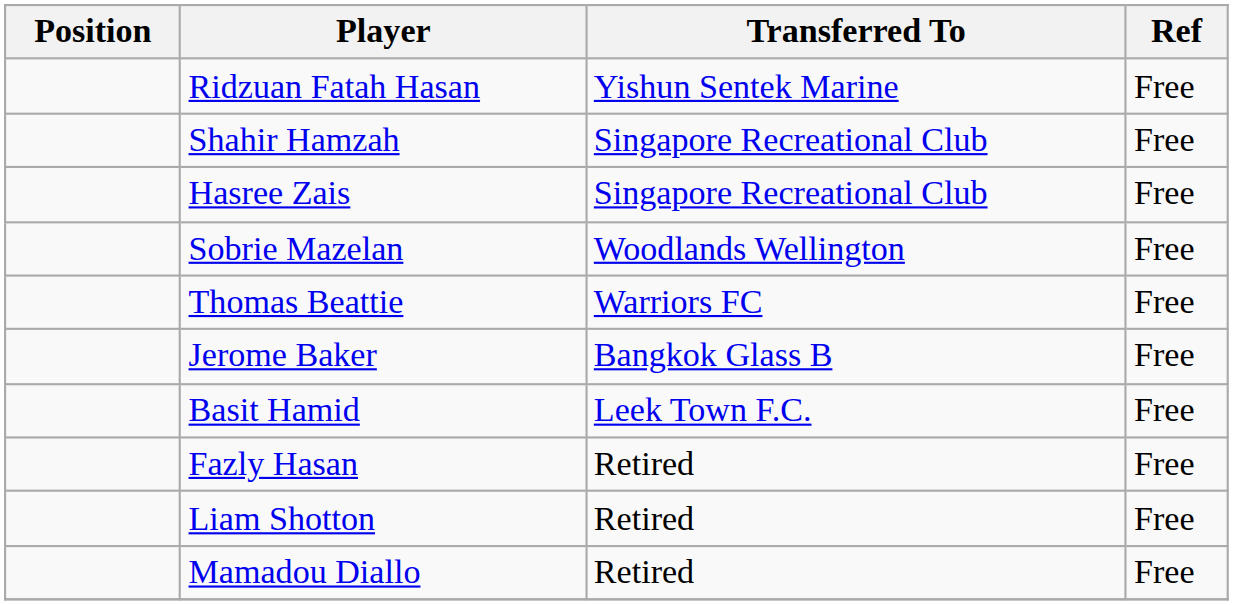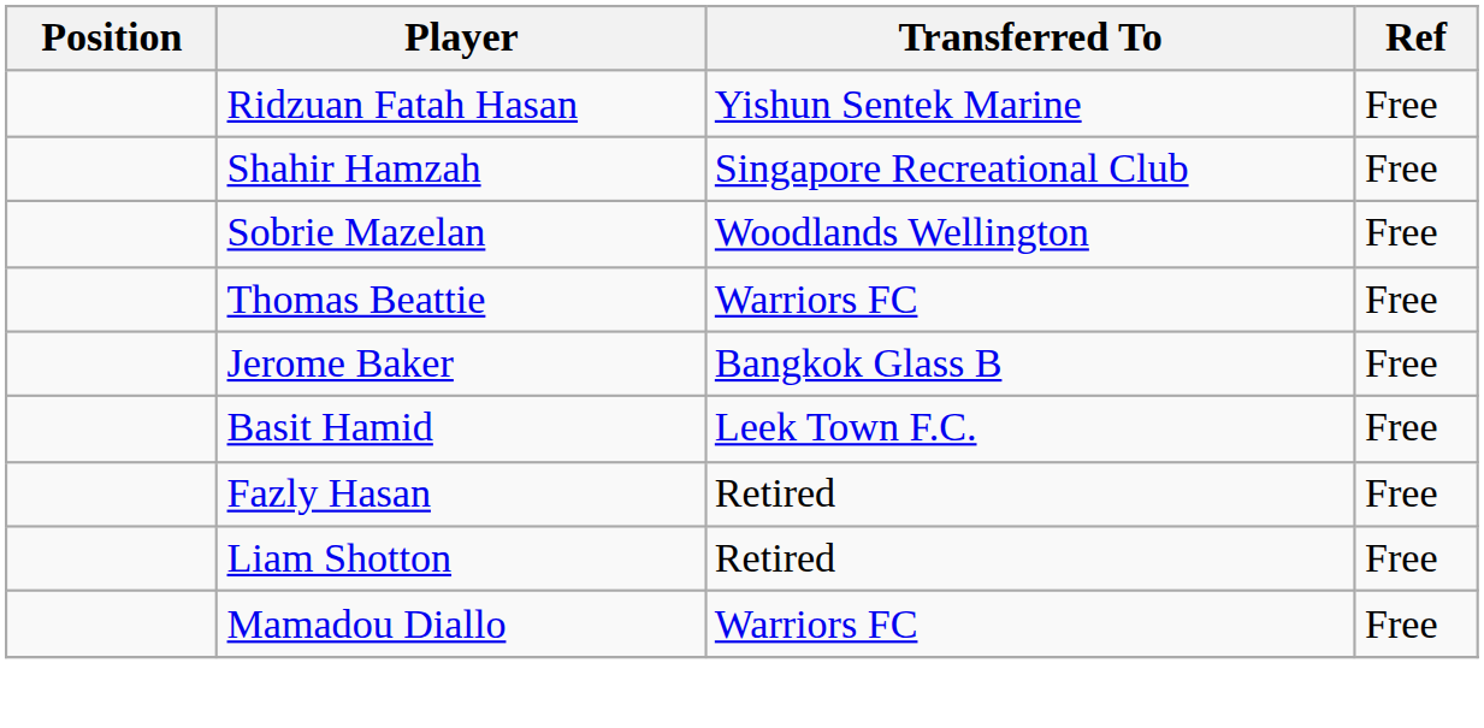 <table class="wikitable sortable" style="width:65%; text-align:center; font-size:100%; text-align:left;">
 <tr>
 <th><strong>Position</strong></th>
 <th><strong>Player</strong></th>
 <th><strong>Transferred To</strong></th>
 <th><strong>Ref</strong></th>
 </tr>
 <tr>
 <td></td>
 <td> <a href='#'>Ridzuan Fatah Hasan</a></td>
 <td> <a href='#'>Yishun Sentek Marine</a></td>
 <td>Free</td>
 </tr>
 <tr>
 <td></td>
 <td> <a href='#'>Shahir Hamzah</a></td>
-<td> <a href='#'>Singapore Recreational Club</a></td>
-<td>Free</td>
-</tr>
-<tr>
-<td></td>
-<td> <a href='#'>Hasree Zais</a></td>
 <td> <a href='#'>Singapore Recreational Club</a></td>
 <td>Free</td>
 </tr>
 <tr>
 <td></td>
 <td> <a href='#'>Sobrie Mazelan</a></td>
 <td> <a href='#'>Woodlands Wellington</a></td>
 <td>Free</td>
 </tr>
 <tr>
 <td></td>
 <td> <a href='#'>Thomas Beattie</a></td>
 <td> <a href='#'>Warriors FC</a></td>
 <td>Free</td>
 </tr>
 <tr>
 <td></td>
 <td> <a href='#'>Jerome Baker</a></td>
 <td> <a href='#'>Bangkok Glass B</a></td>
 <td>Free</td>
 </tr>
 <tr>
 <td></td>
 <td> <a href='#'>Basit Hamid</a></td>
 <td> <a href='#'>Leek Town F.C.</a></td>
 <td>Free</td>
 </tr>
 <tr>
 <td></td>
 <td> <a href='#'>Fazly Hasan</a></td>
 <td>Retired</td>
 <td>Free</td>
 </tr>
 <tr>
 <td></td>
 <td> <a href='#'>Liam Shotton</a></td>
 <td>Retired</td>
 <td>Free</td>
 </tr>
 <tr>
 <td></td>
 <td> <a href='#'>Mamadou Diallo</a></td>
-<td>Retired</td>
+<td> <a href='#'>Warriors FC</a></td>
 <td>Free</td>
 </tr>
 <tr>
 </tr>
 </table>
